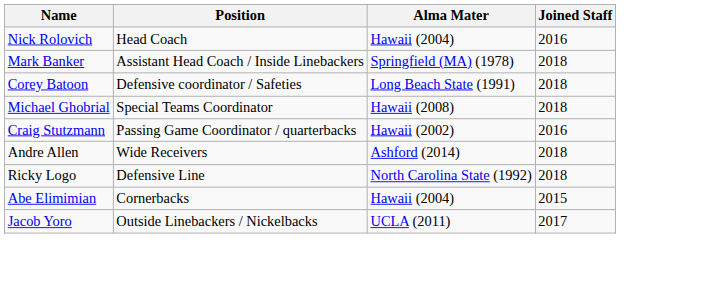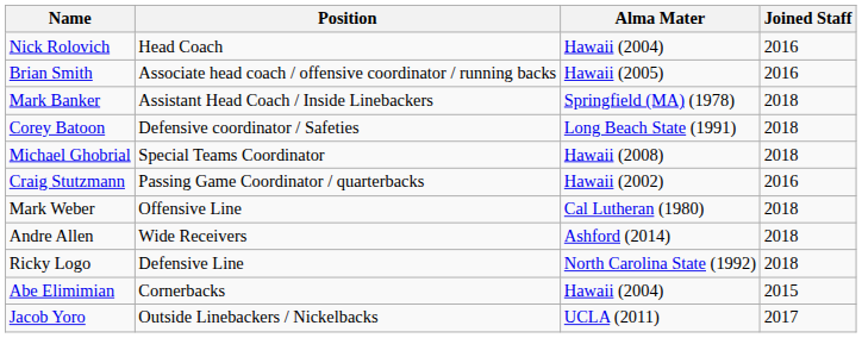 <table class="wikitable">
 <tr>
 <th>Name</th>
 <th>Position</th>
 <th>Alma Mater</th>
 <th>Joined Staff</th>
 </tr>
 <tr>
 <td><a href='#'>Nick Rolovich</a></td>
 <td>Head Coach</td>
 <td><a href='#'>Hawaii</a> (2004)</td>
+<td>2016</td>
+</tr>
+<tr>
+<td><a href='#'>Brian Smith</a></td>
+<td>Associate head coach / offensive coordinator / running backs</td>
+<td><a href='#'>Hawaii</a> (2005)</td>
 <td>2016</td>
 </tr>
 <tr>
 <td><a href='#'>Mark Banker</a></td>
 <td>Assistant Head Coach / Inside Linebackers</td>
 <td><a href='#'>Springfield (MA)</a> (1978)</td>
 <td>2018</td>
 </tr>
 <tr>
 <td><a href='#'>Corey Batoon</a></td>
 <td>Defensive coordinator / Safeties</td>
 <td><a href='#'>Long Beach State</a> (1991)</td>
 <td>2018</td>
 </tr>
 <tr>
 <td><a href='#'>Michael Ghobrial</a></td>
 <td>Special Teams Coordinator</td>
 <td><a href='#'>Hawaii</a> (2008)</td>
 <td>2018</td>
 </tr>
 <tr>
 <td><a href='#'>Craig Stutzmann</a></td>
 <td>Passing Game Coordinator / quarterbacks</td>
 <td><a href='#'>Hawaii</a> (2002)</td>
 <td>2016</td>
 </tr>
 <tr>
+<td>Mark Weber</td>
+<td>Offensive Line</td>
+<td><a href='#'>Cal Lutheran</a> (1980)</td>
+<td>2018</td>
+</tr>
+<tr>
 <td>Andre Allen</td>
 <td>Wide Receivers</td>
 <td><a href='#'>Ashford</a> (2014)</td>
 <td>2018</td>
 </tr>
 <tr>
 <td>Ricky Logo</td>
 <td>Defensive Line</td>
 <td><a href='#'>North Carolina State</a> (1992)</td>
 <td>2018</td>
 </tr>
 <tr>
 <td><a href='#'>Abe Elimimian</a></td>
 <td>Cornerbacks</td>
 <td><a href='#'>Hawaii</a> (2004)</td>
 <td>2015</td>
 </tr>
 <tr>
 <td><a href='#'>Jacob Yoro</a></td>
 <td>Outside Linebackers / Nickelbacks</td>
 <td><a href='#'>UCLA</a> (2011)</td>
 <td>2017</td>
 </tr>
 </table>
